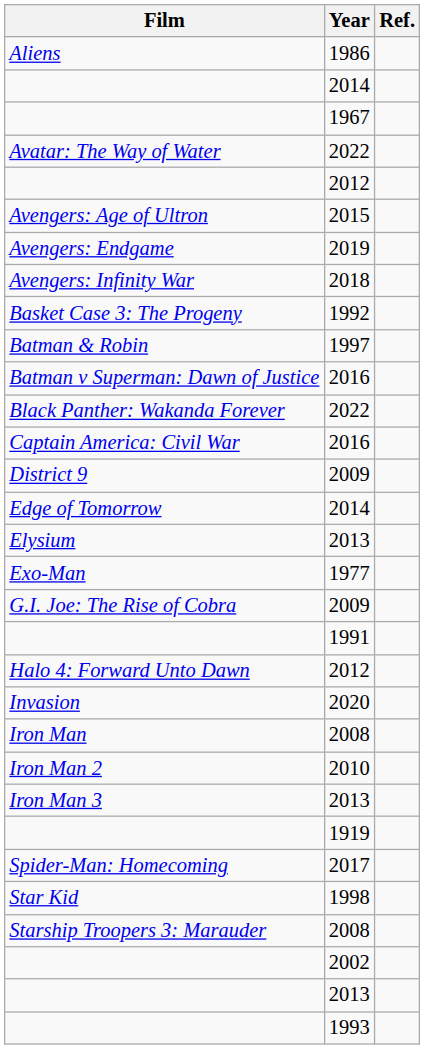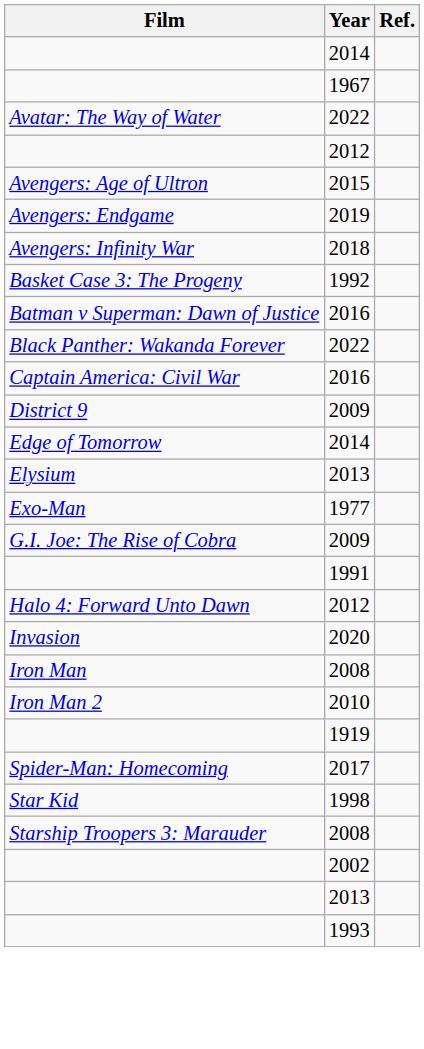 <table class="wikitable sortable" border="1">
 <tr>
 <th scope="col">Film</th>
 <th scope="col">Year</th>
 <th scope="col" class="unsortable">Ref.</th>
-</tr>
-<tr>
-<td><em><a href='#'>Aliens</a></em></td>
-<td>1986</td>
-<td></td>
 </tr>
 <tr>
 <td><em></em></td>
 <td>2014</td>
 <td></td>
 </tr>
 <tr>
 <td><em></em></td>
 <td>1967</td>
 <td></td>
 </tr>
 <tr>
 <td><em><a href='#'>Avatar: The Way of Water</a></em></td>
 <td>2022</td>
 <td></td>
 </tr>
 <tr>
 <td><em></em></td>
 <td>2012</td>
 <td></td>
 </tr>
 <tr>
 <td><em><a href='#'>Avengers: Age of Ultron</a></em></td>
 <td>2015</td>
 <td></td>
 </tr>
 <tr>
 <td><em><a href='#'>Avengers: Endgame</a></em></td>
 <td>2019</td>
 <td></td>
 </tr>
 <tr>
 <td><em><a href='#'>Avengers: Infinity War</a></em></td>
 <td>2018</td>
 <td></td>
 </tr>
 <tr>
 <td><em><a href='#'>Basket Case 3: The Progeny</a></em></td>
 <td>1992</td>
-<td></td>
-</tr>
-<tr>
-<td><em><a href='#'>Batman & Robin</a></em></td>
-<td>1997</td>
 <td></td>
 </tr>
 <tr>
 <td><em><a href='#'>Batman v Superman: Dawn of Justice</a></em></td>
 <td>2016</td>
 <td></td>
 </tr>
 <tr>
 <td><em><a href='#'>Black Panther: Wakanda Forever</a></em></td>
 <td>2022</td>
 <td></td>
 </tr>
 <tr>
 <td><em><a href='#'>Captain America: Civil War</a></em></td>
 <td>2016</td>
 <td></td>
 </tr>
 <tr>
 <td><em><a href='#'>District 9</a></em></td>
 <td>2009</td>
 <td></td>
 </tr>
 <tr>
 <td><em><a href='#'>Edge of Tomorrow</a></em></td>
 <td>2014</td>
 <td></td>
 </tr>
 <tr>
 <td><em><a href='#'>Elysium</a></em></td>
 <td>2013</td>
 <td></td>
 </tr>
 <tr>
 <td><em><a href='#'>Exo-Man</a></em></td>
 <td>1977</td>
 <td></td>
 </tr>
 <tr>
 <td><em><a href='#'>G.I. Joe: The Rise of Cobra</a></em></td>
 <td>2009</td>
 <td></td>
 </tr>
 <tr>
 <td><em></em></td>
 <td>1991</td>
 <td></td>
 </tr>
 <tr>
 <td><em><a href='#'>Halo 4: Forward Unto Dawn</a></em></td>
 <td>2012</td>
 <td></td>
 </tr>
 <tr>
 <td><em><a href='#'>Invasion</a></em></td>
 <td>2020</td>
 <td></td>
 </tr>
 <tr>
 <td><em><a href='#'>Iron Man</a></em></td>
 <td>2008</td>
 <td></td>
 </tr>
 <tr>
 <td><em><a href='#'>Iron Man 2</a></em></td>
 <td>2010</td>
 <td></td>
 </tr>
 <tr>
-<td><em><a href='#'>Iron Man 3</a></em></td>
-<td>2013</td>
-<td></td>
-</tr>
-<tr>
 <td><em></em></td>
 <td>1919</td>
 <td></td>
 </tr>
 <tr>
 <td><em><a href='#'>Spider-Man: Homecoming</a></em></td>
 <td>2017</td>
 <td></td>
 </tr>
 <tr>
 <td><em><a href='#'>Star Kid</a></em></td>
 <td>1998</td>
 <td></td>
 </tr>
 <tr>
 <td><em><a href='#'>Starship Troopers 3: Marauder</a></em></td>
 <td>2008</td>
 <td></td>
 </tr>
 <tr>
 <td><em></em></td>
 <td>2002</td>
 <td></td>
 </tr>
 <tr>
 <td><em></em></td>
 <td>2013</td>
 <td></td>
 </tr>
 <tr>
 <td><em></em></td>
 <td>1993</td>
 <td></td>
 </tr>
 </table>
